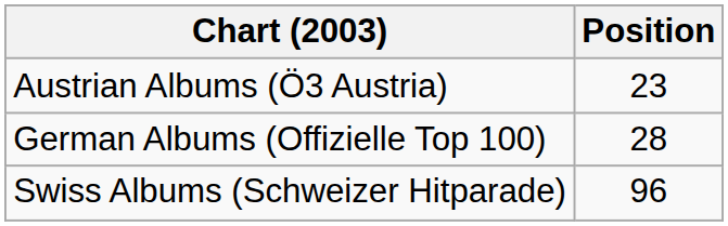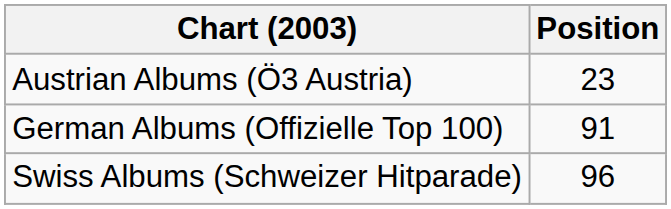 <table class="wikitable sortable">
 <tr>
 <th>Chart (2003)</th>
 <th>Position</th>
 </tr>
 <tr>
 <td>Austrian Albums (Ö3 Austria)</td>
 <td align="center">23</td>
 </tr>
 <tr>
 <td>German Albums (Offizielle Top 100)</td>
-<td align="center">28</td>
+<td align="center">91</td>
 </tr>
 <tr>
 <td>Swiss Albums (Schweizer Hitparade)</td>
 <td align="center">96</td>
 </tr>
 </table>
